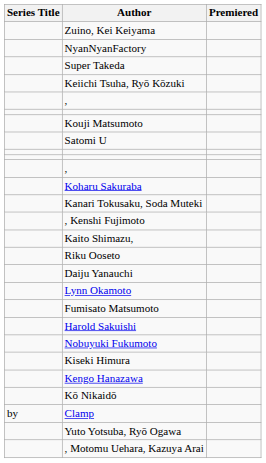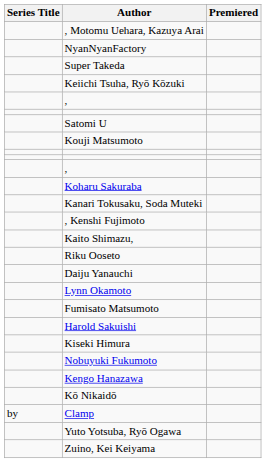 <table class="wikitable sortable">
 <tr>
 <th scope="col">Series Title</th>
 <th scope="col">Author</th>
 <th scope="col">Premiered</th>
 </tr>
 <tr>
 <td></td>
-<td>Zuino, Kei Keiyama</td>
+<td>, Motomu Uehara, Kazuya Arai</td>
 <td></td>
 </tr>
 <tr>
 <td></td>
 <td>NyanNyanFactory</td>
 <td></td>
 </tr>
 <tr>
 <td></td>
 <td>Super Takeda</td>
 <td></td>
 </tr>
 <tr>
 <td></td>
 <td>Keiichi Tsuha, Ryō Kōzuki</td>
 <td></td>
 </tr>
 <tr>
 <td></td>
 <td>, </td>
 <td></td>
 </tr>
 <tr>
 <td></td>
 <td></td>
 <td></td>
 </tr>
 <tr>
 <td></td>
-<td>Kouji Matsumoto</td>
+<td>Satomi U</td>
 <td></td>
 </tr>
 <tr>
 <td></td>
-<td>Satomi U</td>
+<td>Kouji Matsumoto</td>
 <td></td>
 </tr>
 <tr>
 <td></td>
 <td></td>
 <td></td>
 </tr>
 <tr>
 <td></td>
 <td></td>
 <td></td>
 </tr>
 <tr>
 <td></td>
 <td>, </td>
 <td></td>
 </tr>
 <tr>
 <td></td>
 <td><a href='#'>Koharu Sakuraba</a></td>
 <td></td>
 </tr>
 <tr>
 <td></td>
 <td>Kanari Tokusaku, Soda Muteki</td>
 <td></td>
 </tr>
 <tr>
 <td></td>
 <td>, Kenshi Fujimoto</td>
 <td></td>
 </tr>
 <tr>
 <td></td>
 <td>Kaito Shimazu, </td>
 <td></td>
 </tr>
 <tr>
 <td></td>
 <td>Riku Ooseto</td>
 <td></td>
 </tr>
 <tr>
 <td><em></em></td>
 <td>Daiju Yanauchi</td>
 <td></td>
 </tr>
 <tr>
 <td></td>
 <td><a href='#'>Lynn Okamoto</a></td>
 <td></td>
 </tr>
 <tr>
 <td></td>
 <td>Fumisato Matsumoto</td>
 <td></td>
 </tr>
 <tr>
 <td></td>
 <td><a href='#'>Harold Sakuishi</a></td>
 <td></td>
 </tr>
 <tr>
 <td></td>
-<td><a href='#'>Nobuyuki Fukumoto</a></td>
+<td>Kiseki Himura</td>
 <td></td>
 </tr>
 <tr>
 <td></td>
-<td>Kiseki Himura</td>
+<td><a href='#'>Nobuyuki Fukumoto</a></td>
 <td></td>
 </tr>
 <tr>
 <td></td>
 <td><a href='#'>Kengo Hanazawa</a></td>
 <td></td>
 </tr>
 <tr>
 <td></td>
 <td>Kō Nikaidō</td>
 <td></td>
 </tr>
 <tr>
 <td> by</td>
 <td><a href='#'>Clamp</a></td>
 <td></td>
 </tr>
 <tr>
 <td></td>
 <td>Yuto Yotsuba, Ryō Ogawa</td>
 <td></td>
 </tr>
 <tr>
 <td></td>
-<td>, Motomu Uehara, Kazuya Arai</td>
+<td>Zuino, Kei Keiyama</td>
 <td></td>
 </tr>
 </table>
